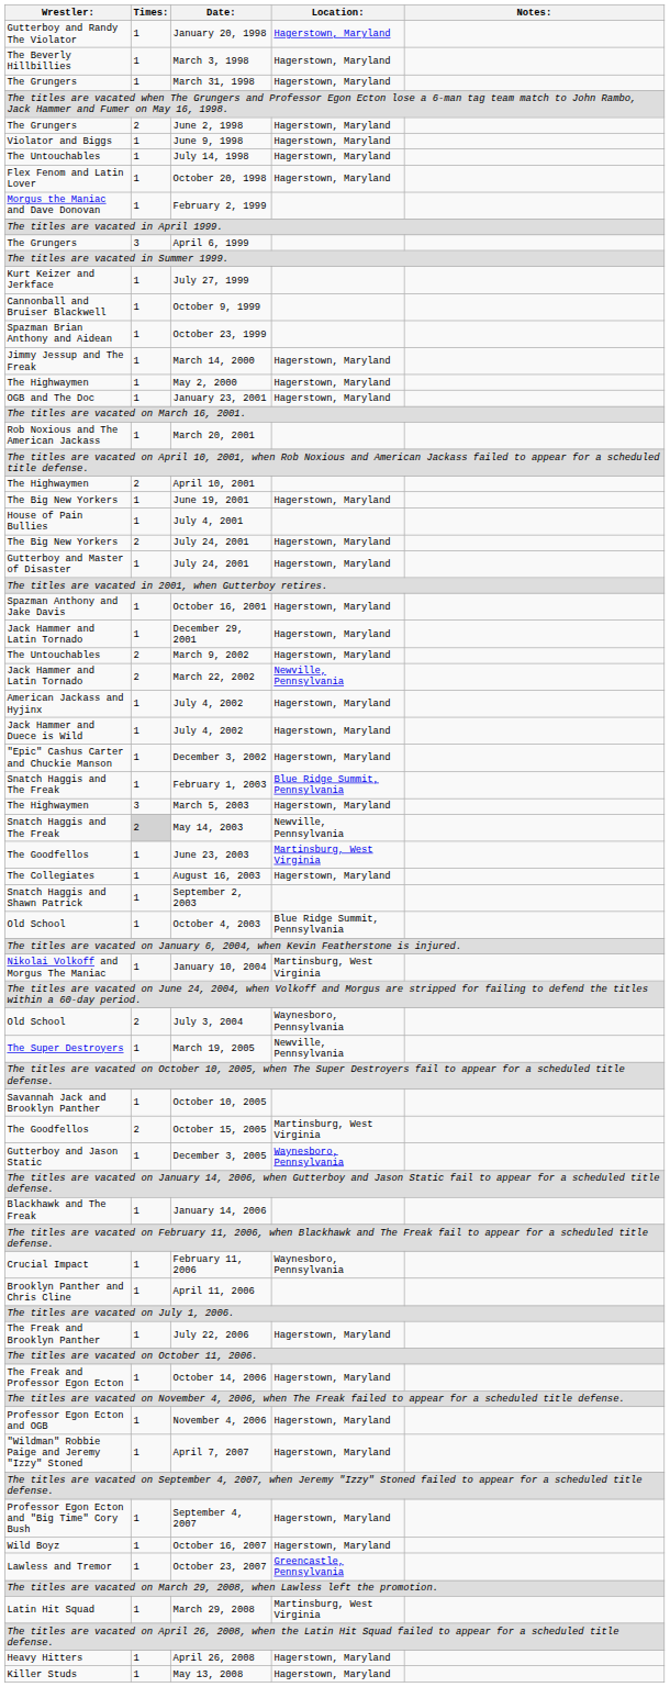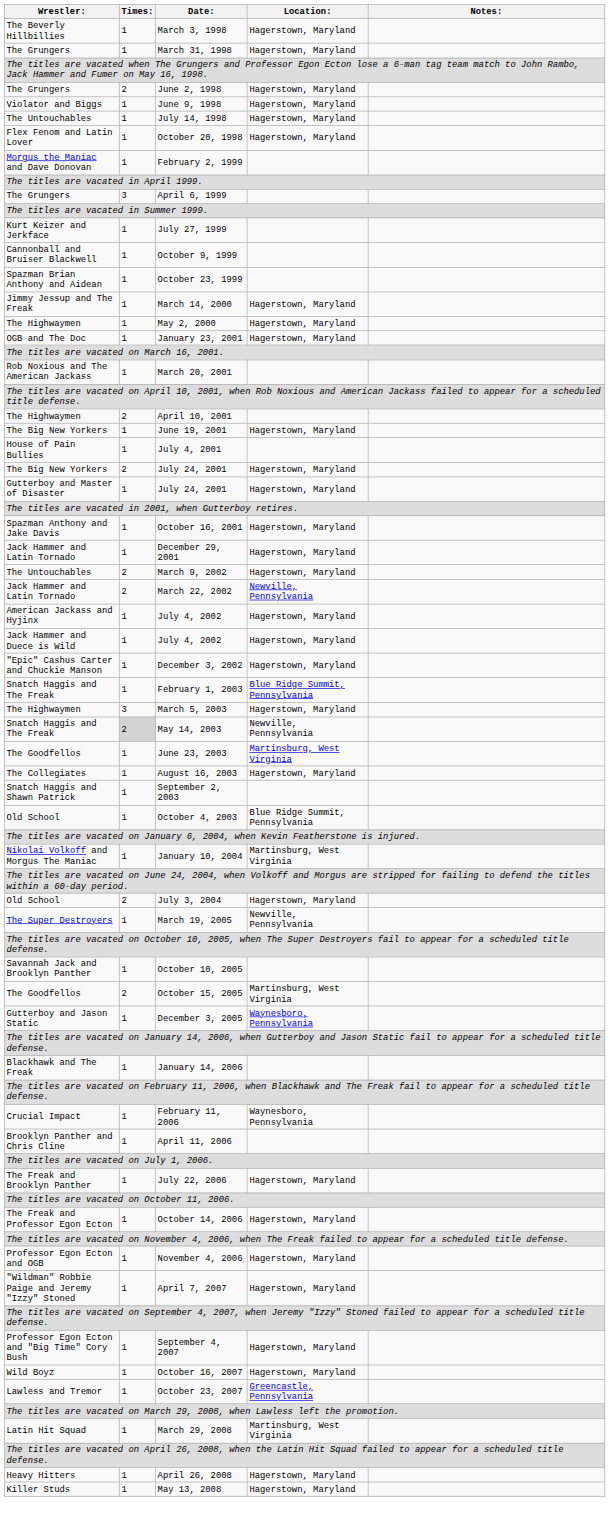 <table class="wikitable" width=100%>
 <tr>
 <th width=20%>Wrestler:</th>
 <th width=0%>Times:</th>
 <th width=16%>Date:</th>
 <th width=21%>Location:</th>
 <th width=43%>Notes:</th>
-</tr>
-<tr>
-<td>Gutterboy and Randy The Violator</td>
-<td>1</td>
-<td>January 20, 1998</td>
-<td><a href='#'>Hagerstown, Maryland</a></td>
-<td></td>
 </tr>
 <tr>
 <td>The Beverly Hillbillies<br></td>
 <td>1</td>
 <td>March 3, 1998</td>
 <td>Hagerstown, Maryland</td>
 <td></td>
 </tr>
 <tr>
 <td>The Grungers<br></td>
 <td>1</td>
 <td>March 31, 1998</td>
 <td>Hagerstown, Maryland</td>
 <td></td>
 </tr>
 <tr>
 <td style="background: #dddddd;" colspan=5><em>The titles are vacated when The Grungers and Professor Egon Ecton lose a 6-man tag team match to John Rambo, Jack Hammer and Fumer on May 16, 1998.</em></td>
 </tr>
 <tr>
 <td>The Grungers</td>
 <td>2</td>
 <td>June 2, 1998</td>
 <td>Hagerstown, Maryland</td>
 <td></td>
 </tr>
 <tr>
 <td>Violator and Biggs</td>
 <td>1</td>
 <td>June 9, 1998</td>
 <td>Hagerstown, Maryland</td>
 <td></td>
 </tr>
 <tr>
 <td>The Untouchables<br></td>
 <td>1</td>
 <td>July 14, 1998</td>
 <td>Hagerstown, Maryland</td>
 <td></td>
 </tr>
 <tr>
 <td>Flex Fenom  and Latin Lover</td>
 <td>1</td>
 <td>October 20, 1998</td>
 <td>Hagerstown, Maryland</td>
 <td></td>
 </tr>
 <tr>
 <td><a href='#'>Morgus the Maniac</a> and Dave Donovan</td>
 <td>1</td>
 <td>February 2, 1999</td>
 <td></td>
 <td></td>
 </tr>
 <tr>
 <td style="background: #dddddd;" colspan=5><em>The titles are vacated in April 1999.</em></td>
 </tr>
 <tr>
 <td>The Grungers</td>
 <td>3</td>
 <td>April 6, 1999</td>
 <td></td>
 <td></td>
 </tr>
 <tr>
 <td style="background: #dddddd;" colspan=5><em>The titles are vacated in Summer 1999.</em></td>
 </tr>
 <tr>
 <td>Kurt Keizer and Jerkface</td>
 <td>1</td>
 <td>July 27, 1999</td>
 <td></td>
 <td></td>
 </tr>
 <tr>
 <td>Cannonball and Bruiser Blackwell</td>
 <td>1</td>
 <td>October 9, 1999</td>
 <td></td>
 <td></td>
 </tr>
 <tr>
 <td>Spazman Brian Anthony and Aidean </td>
 <td>1</td>
 <td>October 23, 1999</td>
 <td></td>
 <td></td>
 </tr>
 <tr>
 <td>Jimmy Jessup and The Freak</td>
 <td>1</td>
 <td>March 14, 2000</td>
 <td>Hagerstown, Maryland</td>
 <td></td>
 </tr>
 <tr>
 <td>The Highwaymen<br></td>
 <td>1</td>
 <td>May 2, 2000</td>
 <td>Hagerstown, Maryland</td>
 <td></td>
 </tr>
 <tr>
 <td>OGB and The Doc</td>
 <td>1</td>
 <td>January 23, 2001</td>
 <td>Hagerstown, Maryland</td>
 <td></td>
 </tr>
 <tr>
 <td style="background: #dddddd;" colspan=5><em>The titles are vacated on March 16, 2001.</em></td>
 </tr>
 <tr>
 <td>Rob Noxious and The American Jackass</td>
 <td>1</td>
 <td>March 20, 2001</td>
 <td></td>
 <td></td>
 </tr>
 <tr>
 <td style="background: #dddddd;" colspan=5><em>The titles are vacated on April 10, 2001, when Rob Noxious and American Jackass failed to appear for a scheduled title defense.</em></td>
 </tr>
 <tr>
 <td>The Highwaymen</td>
 <td>2</td>
 <td>April 10, 2001</td>
 <td></td>
 <td></td>
 </tr>
 <tr>
 <td>The Big New Yorkers<br></td>
 <td>1</td>
 <td>June 19, 2001</td>
 <td>Hagerstown, Maryland</td>
 <td></td>
 </tr>
 <tr>
 <td>House of Pain Bullies<br></td>
 <td>1</td>
 <td>July 4, 2001</td>
 <td></td>
 <td></td>
 </tr>
 <tr>
 <td>The Big New Yorkers</td>
 <td>2</td>
 <td>July 24, 2001</td>
 <td>Hagerstown, Maryland</td>
 <td></td>
 </tr>
 <tr>
 <td>Gutterboy  and Master of Disaster</td>
 <td>1</td>
 <td>July 24, 2001</td>
 <td>Hagerstown, Maryland</td>
 <td></td>
 </tr>
 <tr>
 <td style="background: #dddddd;" colspan=5><em>The titles are vacated in 2001, when Gutterboy retires.</em></td>
 </tr>
 <tr>
 <td>Spazman Anthony and Jake Davis </td>
 <td>1</td>
 <td>October 16, 2001</td>
 <td>Hagerstown, Maryland</td>
 <td></td>
 </tr>
 <tr>
 <td>Jack Hammer  and Latin Tornado</td>
 <td>1</td>
 <td>December 29, 2001</td>
 <td>Hagerstown, Maryland</td>
 <td></td>
 </tr>
 <tr>
 <td>The Untouchables</td>
 <td>2</td>
 <td>March 9, 2002</td>
 <td>Hagerstown, Maryland</td>
 <td></td>
 </tr>
 <tr>
 <td>Jack Hammer  and Latin Tornado </td>
 <td>2</td>
 <td>March 22, 2002</td>
 <td><a href='#'>Newville, Pennsylvania</a></td>
 <td></td>
 </tr>
 <tr>
 <td>American Jackass  and Hyjinx</td>
 <td>1</td>
 <td>July 4, 2002</td>
 <td>Hagerstown, Maryland</td>
 <td></td>
 </tr>
 <tr>
 <td>Jack Hammer  and Duece is Wild</td>
 <td>1</td>
 <td>July 4, 2002</td>
 <td>Hagerstown, Maryland</td>
 <td></td>
 </tr>
 <tr>
 <td>"Epic" Cashus Carter and Chuckie Manson</td>
 <td>1</td>
 <td>December 3, 2002</td>
 <td>Hagerstown, Maryland</td>
 <td></td>
 </tr>
 <tr>
 <td>Snatch Haggis and The Freak </td>
 <td>1</td>
 <td>February 1, 2003</td>
 <td><a href='#'>Blue Ridge Summit, Pennsylvania</a></td>
 <td></td>
 </tr>
 <tr>
 <td>The Highwaymen</td>
 <td>3</td>
 <td>March 5, 2003</td>
 <td>Hagerstown, Maryland</td>
 <td></td>
 </tr>
 <tr>
 <td>Snatch Haggis  and The Freak </td>
 <td style="background: lightgrey;">2</td>
 <td>May 14, 2003</td>
 <td>Newville, Pennsylvania</td>
 <td></td>
 </tr>
 <tr>
 <td>The Goodfellos<br></td>
 <td>1</td>
 <td>June 23, 2003</td>
 <td><a href='#'>Martinsburg, West Virginia</a></td>
 <td></td>
 </tr>
 <tr>
 <td>The Collegiates<br></td>
 <td>1</td>
 <td>August 16, 2003</td>
 <td>Hagerstown, Maryland</td>
 <td></td>
 </tr>
 <tr>
 <td>Snatch Haggis  and Shawn Patrick</td>
 <td>1</td>
 <td>September 2, 2003</td>
 <td></td>
 <td></td>
 </tr>
 <tr>
 <td>Old School<br></td>
 <td>1</td>
 <td>October 4, 2003</td>
 <td>Blue Ridge Summit, Pennsylvania</td>
 <td></td>
 </tr>
 <tr>
 <td style="background: #dddddd;" colspan=5><em>The titles are vacated on January 6, 2004, when Kevin Featherstone is injured.</em></td>
 </tr>
 <tr>
 <td><a href='#'>Nikolai Volkoff</a> and Morgus The Maniac </td>
 <td>1</td>
 <td>January 10, 2004</td>
 <td>Martinsburg, West Virginia</td>
 <td></td>
 </tr>
 <tr>
 <td style="background: #dddddd;" colspan=5><em>The titles are vacated on June 24, 2004, when Volkoff and Morgus are stripped for failing to defend the titles within a 60-day period.</em></td>
 </tr>
 <tr>
 <td>Old School</td>
 <td>2</td>
 <td>July 3, 2004</td>
-<td>Waynesboro, Pennsylvania</td>
+<td>Hagerstown, Maryland</td>
 <td></td>
 </tr>
 <tr>
 <td><a href='#'>The Super Destroyers</a><br></td>
 <td>1</td>
 <td>March 19, 2005</td>
 <td>Newville, Pennsylvania</td>
 <td></td>
 </tr>
 <tr>
 <td style="background: #dddddd;" colspan=5><em>The titles are vacated on October 10, 2005, when The Super Destroyers fail to appear for a scheduled title defense.</em></td>
 </tr>
 <tr>
 <td>Savannah Jack and Brooklyn Panther</td>
 <td>1</td>
 <td>October 10, 2005</td>
 <td></td>
 <td></td>
 </tr>
 <tr>
 <td>The Goodfellos</td>
 <td>2</td>
 <td>October 15, 2005</td>
 <td>Martinsburg, West Virginia</td>
 <td></td>
 </tr>
 <tr>
 <td>Gutterboy and Jason Static</td>
 <td>1</td>
 <td>December 3, 2005</td>
 <td><a href='#'>Waynesboro, Pennsylvania</a></td>
 <td></td>
 </tr>
 <tr>
 <td style="background: #dddddd;" colspan=5><em>The titles are vacated on January 14, 2006, when Gutterboy and Jason Static fail to appear for a scheduled title defense.</em></td>
 </tr>
 <tr>
 <td>Blackhawk and The Freak</td>
 <td>1</td>
 <td>January 14, 2006</td>
 <td></td>
 <td></td>
 </tr>
 <tr>
 <td style="background: #dddddd;" colspan=5><em>The titles are vacated on February 11, 2006, when Blackhawk and The Freak fail to appear for a scheduled title defense.</em></td>
 </tr>
 <tr>
 <td>Crucial Impact<br></td>
 <td>1</td>
 <td>February 11, 2006</td>
 <td>Waynesboro, Pennsylvania</td>
 <td></td>
 </tr>
 <tr>
 <td>Brooklyn Panther and Chris Cline</td>
 <td>1</td>
 <td>April 11, 2006</td>
 <td></td>
 <td></td>
 </tr>
 <tr>
 <td style="background: #dddddd;" colspan=5><em>The titles are vacated on July 1, 2006.</em></td>
 </tr>
 <tr>
 <td>The Freak and Brooklyn Panther</td>
 <td>1</td>
 <td>July 22, 2006</td>
 <td>Hagerstown, Maryland</td>
 <td></td>
 </tr>
 <tr>
 <td style="background: #dddddd;" colspan=5><em>The titles are vacated on October 11, 2006.</em></td>
 </tr>
 <tr>
 <td>The Freak and Professor Egon Ecton</td>
 <td>1</td>
 <td>October 14, 2006</td>
 <td>Hagerstown, Maryland</td>
 <td></td>
 </tr>
 <tr>
 <td style="background: #dddddd;" colspan=5><em>The titles are vacated on November 4, 2006, when The Freak failed to appear for a scheduled title defense.</em></td>
 </tr>
 <tr>
 <td>Professor Egon Ecton and OGB</td>
 <td>1</td>
 <td>November 4, 2006</td>
 <td>Hagerstown, Maryland</td>
 <td></td>
 </tr>
 <tr>
 <td>"Wildman" Robbie Paige and Jeremy "Izzy" Stoned</td>
 <td>1</td>
 <td>April 7, 2007</td>
 <td>Hagerstown, Maryland</td>
 <td></td>
 </tr>
 <tr>
 <td style="background: #dddddd;" colspan=5><em>The titles are vacated on September 4, 2007, when Jeremy "Izzy" Stoned failed to appear for a scheduled title defense.</em></td>
 </tr>
 <tr>
 <td>Professor Egon Ecton and "Big Time" Cory Bush</td>
 <td>1</td>
 <td>September 4, 2007</td>
 <td>Hagerstown, Maryland</td>
 <td></td>
 </tr>
 <tr>
 <td>Wild Boyz<br></td>
 <td>1</td>
 <td>October 16, 2007</td>
 <td>Hagerstown, Maryland</td>
 <td></td>
 </tr>
 <tr>
 <td>Lawless and Tremor</td>
 <td>1</td>
 <td>October 23, 2007</td>
 <td><a href='#'>Greencastle, Pennsylvania</a></td>
 <td></td>
 </tr>
 <tr>
 <td style="background: #dddddd;" colspan=5><em>The titles are vacated on March 29, 2008, when Lawless left the promotion.</em></td>
 </tr>
 <tr>
 <td>Latin Hit Squad<br></td>
 <td>1</td>
 <td>March 29, 2008</td>
 <td>Martinsburg, West Virginia</td>
 <td></td>
 </tr>
 <tr>
 <td style="background: #dddddd;" colspan=5><em>The titles are vacated on April 26, 2008, when the Latin Hit Squad failed to appear for a scheduled title defense.</em></td>
 </tr>
 <tr>
 <td>Heavy Hitters<br></td>
 <td>1</td>
 <td>April 26, 2008</td>
 <td>Hagerstown, Maryland</td>
 <td></td>
 </tr>
 <tr>
 <td>Killer Studs<br></td>
 <td>1</td>
 <td>May 13, 2008</td>
 <td>Hagerstown, Maryland</td>
 <td></td>
 </tr>
 </table>
